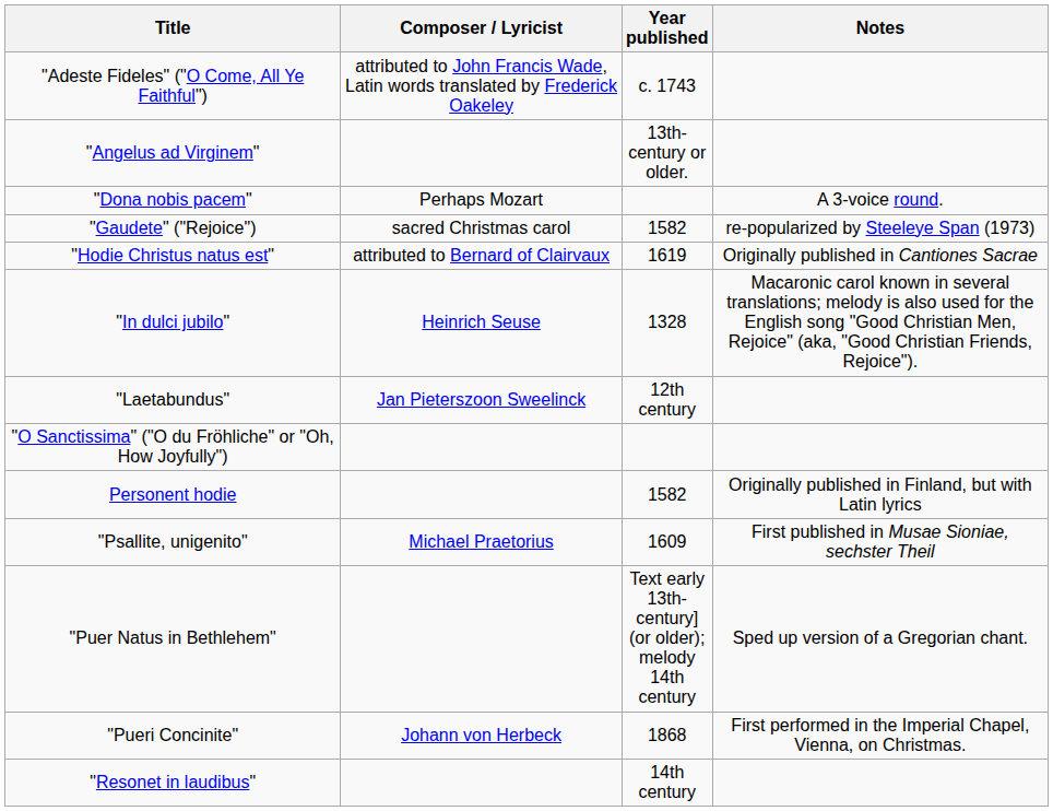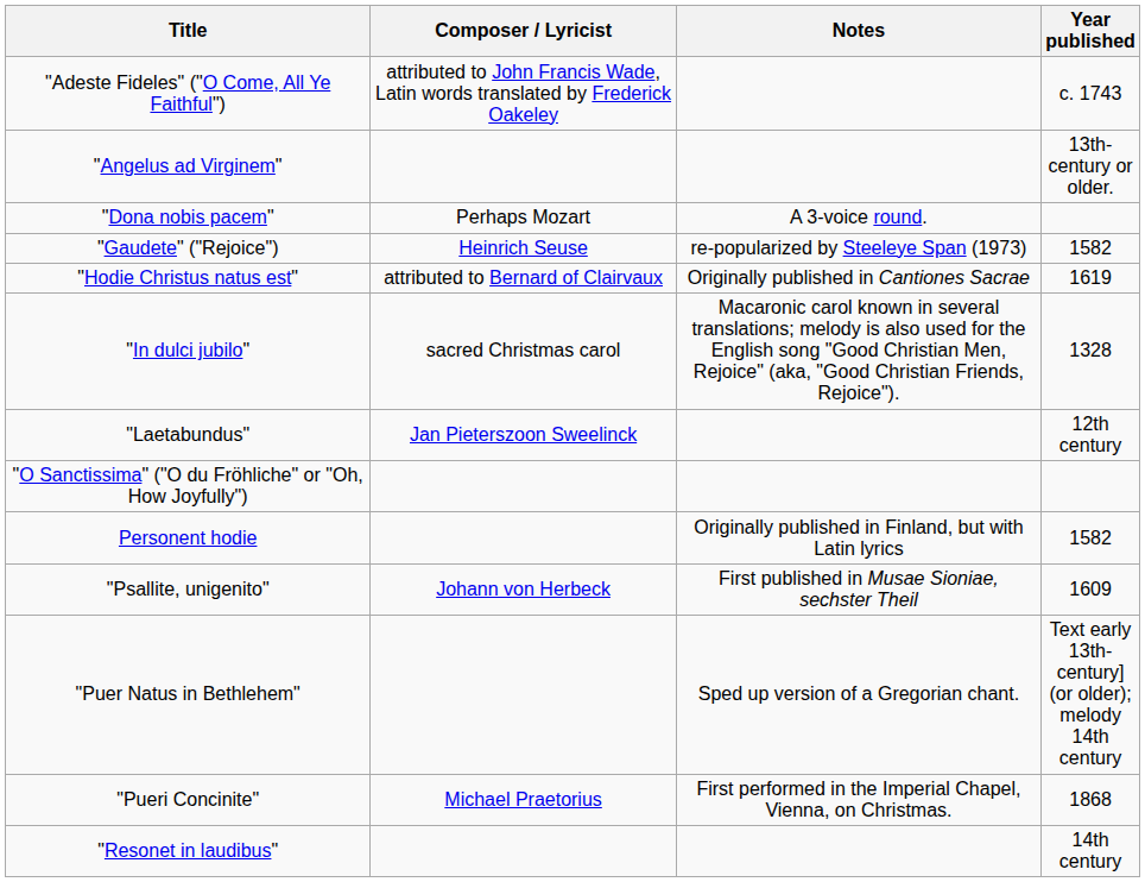 <table class="wikitable" style="text-align:center;">
 <tr>
 <th width="300">Title</th>
 <th width="250">Composer / Lyricist</th>
+<th width="300">Notes</th>
 <th width="20">Year published</th>
-<th width="300">Notes</th>
 </tr>
 <tr>
 <td>"Adeste Fideles" ("<a href='#'>O Come, All Ye Faithful</a>")</td>
 <td>attributed to <a href='#'>John Francis Wade</a>, Latin words translated by <a href='#'>Frederick Oakeley</a></td>
+<td></td>
 <td data-sort-value="1743">c. 1743</td>
-<td></td>
 </tr>
 <tr>
 <td>"<a href='#'>Angelus ad Virginem</a>"</td>
 <td></td>
+<td></td>
 <td>13th-century or older.</td>
-<td></td>
 </tr>
 <tr>
 <td>"<a href='#'>Dona nobis pacem</a>"</td>
 <td>Perhaps Mozart</td>
+<td>A 3-voice <a href='#'>round</a>.</td>
 <td></td>
-<td>A 3-voice <a href='#'>round</a>.</td>
 </tr>
 <tr>
 <td>"<a href='#'>Gaudete</a>" ("Rejoice")</td>
-<td>sacred Christmas carol</td>
+<td><a href='#'>Heinrich Seuse</a></td>
+<td>re-popularized by <a href='#'>Steeleye Span</a> (1973)</td>
 <td>1582</td>
-<td>re-popularized by <a href='#'>Steeleye Span</a> (1973)</td>
 </tr>
 <tr>
 <td>"<a href='#'>Hodie Christus natus est</a>"</td>
 <td>attributed to <a href='#'>Bernard of Clairvaux</a></td>
+<td>Originally published in <em>Cantiones Sacrae</em></td>
 <td>1619</td>
-<td>Originally published in <em>Cantiones Sacrae</em></td>
 </tr>
 <tr>
 <td>"<a href='#'>In dulci jubilo</a>"</td>
-<td><a href='#'>Heinrich Seuse</a></td>
+<td>sacred Christmas carol</td>
+<td>Macaronic carol known in several translations; melody is also used for the English song "Good Christian Men, Rejoice" (aka, "Good Christian Friends, Rejoice").</td>
 <td>1328</td>
-<td>Macaronic carol known in several translations; melody is also used for the English song "Good Christian Men, Rejoice" (aka, "Good Christian Friends, Rejoice").</td>
 </tr>
 <tr>
 <td>"Laetabundus"</td>
 <td><a href='#'>Jan Pieterszoon Sweelinck</a></td>
+<td></td>
 <td>12th century</td>
-<td></td>
 </tr>
 <tr>
 <td>"<a href='#'>O Sanctissima</a>" ("O du Fröhliche" or "Oh, How Joyfully")</td>
 <td></td>
 <td></td>
 <td></td>
 </tr>
 <tr>
 <td><a href='#'>Personent hodie</a></td>
 <td></td>
+<td>Originally published in Finland, but with Latin lyrics</td>
 <td>1582</td>
-<td>Originally published in Finland, but with Latin lyrics</td>
 </tr>
 <tr>
 <td>"Psallite, unigenito"</td>
-<td><a href='#'>Michael Praetorius</a></td>
+<td><a href='#'>Johann von Herbeck</a></td>
+<td>First published in <em>Musae Sioniae, sechster Theil</em></td>
 <td>1609</td>
-<td>First published in <em>Musae Sioniae, sechster Theil</em></td>
 </tr>
 <tr>
 <td>"Puer Natus in Bethlehem"</td>
 <td></td>
+<td>Sped up version of a Gregorian chant.</td>
 <td>Text early 13th-century] (or older); melody 14th century</td>
-<td>Sped up version of a Gregorian chant.</td>
 </tr>
 <tr>
 <td>"Pueri Concinite"</td>
-<td><a href='#'>Johann von Herbeck</a></td>
+<td><a href='#'>Michael Praetorius</a></td>
+<td>First performed in the Imperial Chapel, Vienna, on Christmas.</td>
 <td>1868</td>
-<td>First performed in the Imperial Chapel, Vienna, on Christmas.</td>
 </tr>
 <tr>
 <td>"<a href='#'>Resonet in laudibus</a>"</td>
 <td></td>
+<td></td>
 <td>14th century</td>
-<td></td>
 </tr>
 </table>
